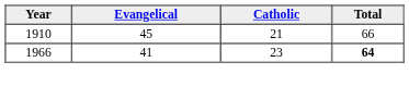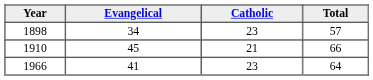 <table border="1" cellpadding="2" cellspacing="0" width="500">
 <tr bgcolor="#eeeeee" align="center">
 <td><strong>Year</strong></td>
 <td><strong><a href='#'>Evangelical</a></strong></td>
 <td><strong><a href='#'>Catholic</a></strong></td>
 <td><strong>Total</strong></td>
+</tr>
+<tr align="center">
+<td>1898</td>
+<td>34</td>
+<td>23</td>
+<td>57</td>
 </tr>
 <tr align="center">
 <td>1910</td>
 <td>45</td>
 <td>21</td>
 <td>66</td>
 </tr>
 <tr align="center">
 <td>1966</td>
 <td>41</td>
 <td>23</td>
-<td><strong>64</strong></td>
+<td>64</td>
 </tr>
 </table>
